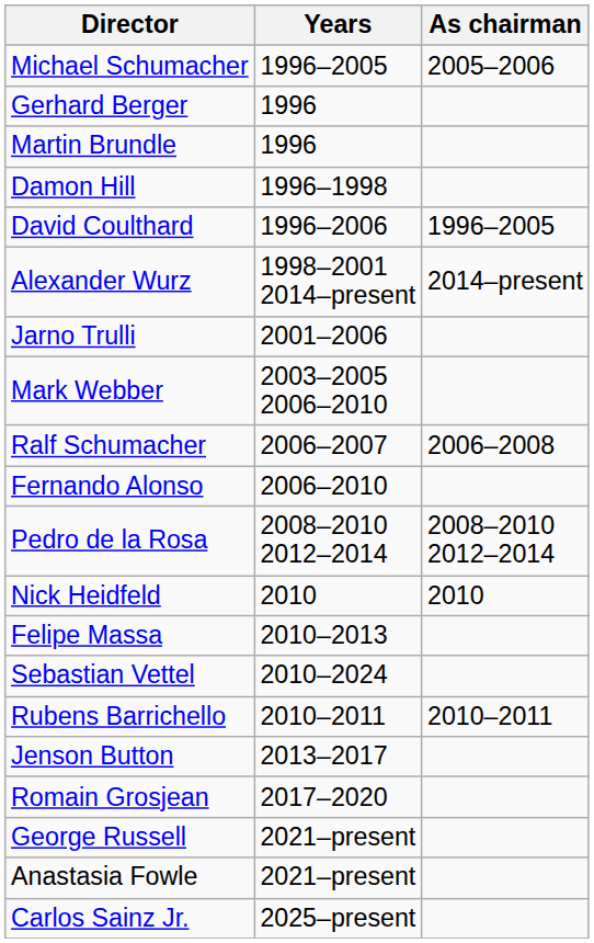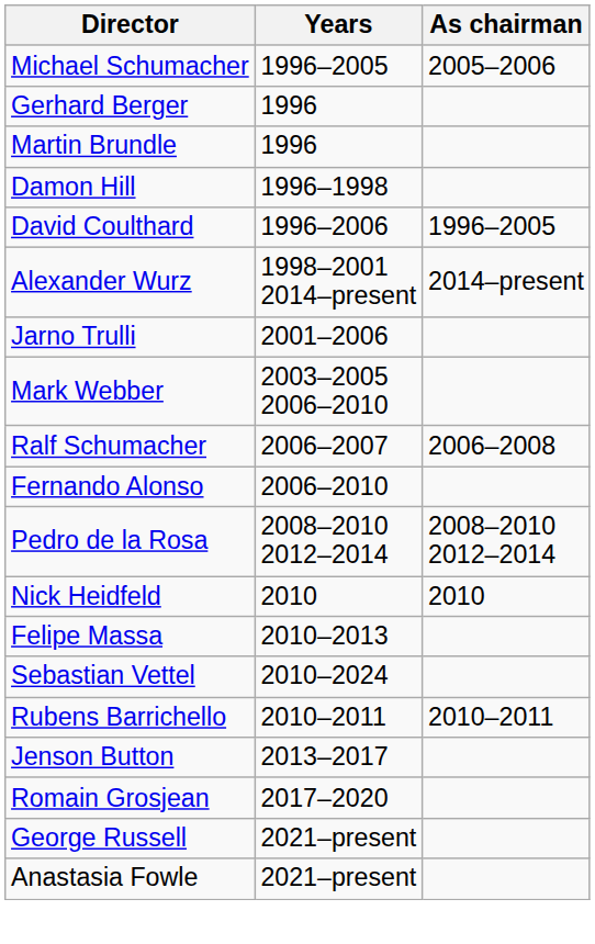 <table class=wikitable>
 <tr>
 <th>Director</th>
 <th>Years</th>
 <th>As chairman</th>
 </tr>
 <tr>
 <td> <a href='#'>Michael Schumacher</a></td>
 <td>1996–2005</td>
 <td>2005–2006</td>
 </tr>
 <tr>
 <td> <a href='#'>Gerhard Berger</a></td>
 <td>1996</td>
 <td></td>
 </tr>
 <tr>
 <td> <a href='#'>Martin Brundle</a></td>
 <td>1996</td>
 <td></td>
 </tr>
 <tr>
 <td> <a href='#'>Damon Hill</a></td>
 <td>1996–1998</td>
 <td></td>
 </tr>
 <tr>
 <td> <a href='#'>David Coulthard</a></td>
 <td>1996–2006</td>
 <td>1996–2005</td>
 </tr>
 <tr>
 <td> <a href='#'>Alexander Wurz</a></td>
 <td>1998–2001<br>2014–present</td>
 <td>2014–present</td>
 </tr>
 <tr>
 <td> <a href='#'>Jarno Trulli</a></td>
 <td>2001–2006</td>
 <td></td>
 </tr>
 <tr>
 <td> <a href='#'>Mark Webber</a></td>
 <td>2003–2005<br>2006–2010</td>
 <td></td>
 </tr>
 <tr>
 <td> <a href='#'>Ralf Schumacher</a></td>
 <td>2006–2007</td>
 <td>2006–2008</td>
 </tr>
 <tr>
 <td> <a href='#'>Fernando Alonso</a></td>
 <td>2006–2010</td>
 <td></td>
 </tr>
 <tr>
 <td> <a href='#'>Pedro de la Rosa</a></td>
 <td>2008–2010<br>2012–2014</td>
 <td>2008–2010<br>2012–2014</td>
 </tr>
 <tr>
 <td> <a href='#'>Nick Heidfeld</a></td>
 <td>2010</td>
 <td>2010</td>
 </tr>
 <tr>
 <td> <a href='#'>Felipe Massa</a></td>
 <td>2010–2013</td>
 <td></td>
 </tr>
 <tr>
 <td> <a href='#'>Sebastian Vettel</a></td>
 <td>2010–2024</td>
 <td></td>
 </tr>
 <tr>
 <td> <a href='#'>Rubens Barrichello</a></td>
 <td>2010–2011</td>
 <td>2010–2011</td>
 </tr>
 <tr>
 <td> <a href='#'>Jenson Button</a></td>
 <td>2013–2017</td>
 <td></td>
 </tr>
 <tr>
 <td> <a href='#'>Romain Grosjean</a></td>
 <td>2017–2020</td>
 <td></td>
 </tr>
 <tr>
 <td> <a href='#'>George Russell</a></td>
 <td>2021–present</td>
 <td></td>
 </tr>
 <tr>
 <td> Anastasia Fowle</td>
 <td>2021–present</td>
 <td></td>
 </tr>
-<tr>
-<td> <a href='#'>Carlos Sainz Jr.</a></td>
-<td>2025–present</td>
-<td></td>
-</tr>
 </table>
